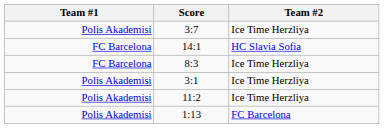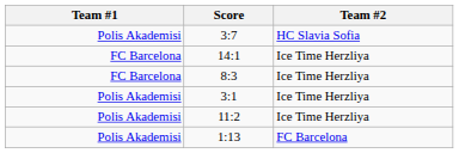 <table class="wikitable" style="text-align: center;">
 <tr>
 <th width=22%>Team #1</th>
 <th width=11%>Score</th>
 <th width=22%>Team #2</th>
 </tr>
 <tr>
 <td style="text-align: right;"><a href='#'>Polis Akademisi</a> </td>
 <td>3:7</td>
-<td style="text-align: left;"> Ice Time Herzliya</td>
+<td style="text-align: left;"> <a href='#'>HC Slavia Sofia</a></td>
 </tr>
 <tr>
 <td style="text-align: right;"><a href='#'>FC Barcelona</a> </td>
 <td>14:1</td>
-<td style="text-align: left;"> <a href='#'>HC Slavia Sofia</a></td>
+<td style="text-align: left;"> Ice Time Herzliya</td>
 </tr>
 <tr>
 <td style="text-align: right;"><a href='#'>FC Barcelona</a> </td>
 <td>8:3</td>
 <td style="text-align: left;"> Ice Time Herzliya</td>
 </tr>
 <tr>
 <td style="text-align: right;"><a href='#'>Polis Akademisi</a> </td>
 <td>3:1</td>
 <td style="text-align: left;"> Ice Time Herzliya</td>
 </tr>
 <tr>
 <td style="text-align: right;"><a href='#'>Polis Akademisi</a> </td>
 <td>11:2</td>
 <td style="text-align: left;"> Ice Time Herzliya</td>
 </tr>
 <tr>
 <td style="text-align: right;"><a href='#'>Polis Akademisi</a> </td>
 <td>1:13</td>
 <td style="text-align: left;"> <a href='#'>FC Barcelona</a></td>
 </tr>
 </table>
